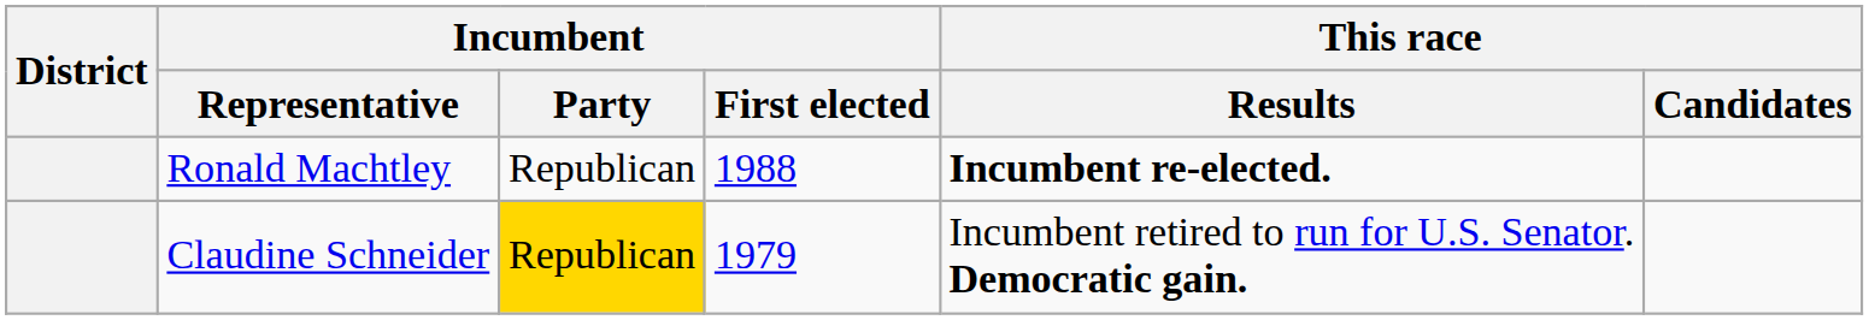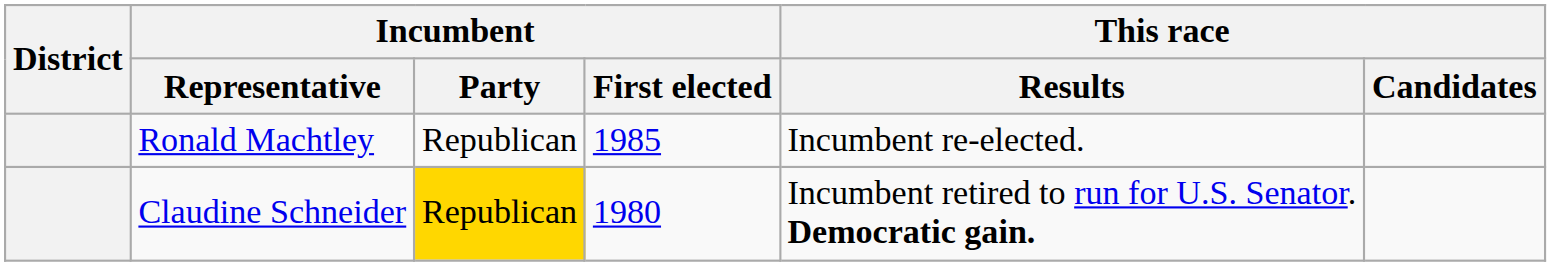 <table class=wikitable>
 <tr>
 <th rowspan=2>District</th>
 <th colspan=3>Incumbent</th>
 <th colspan=2>This race</th>
 </tr>
 <tr>
 <th>Representative</th>
 <th>Party</th>
 <th>First elected</th>
 <th>Results</th>
 <th>Candidates</th>
 </tr>
 <tr>
 <th></th>
 <td><a href='#'>Ronald Machtley</a></td>
 <td>Republican</td>
-<td><a href='#'>1988</a></td>
-<td><strong>Incumbent re-elected.</strong></td>
+<td><a href='#'>1985</a></td>
+<td>Incumbent re-elected.</td>
 <td nowrap></td>
 </tr>
 <tr>
 <th></th>
 <td><a href='#'>Claudine Schneider</a></td>
 <td style="background: gold;">Republican</td>
-<td><a href='#'>1979</a></td>
+<td><a href='#'>1980</a></td>
 <td>Incumbent retired to <a href='#'>run for U.S. Senator</a>.<br><strong>Democratic gain.</strong></td>
 <td nowrap></td>
 </tr>
 </table>
